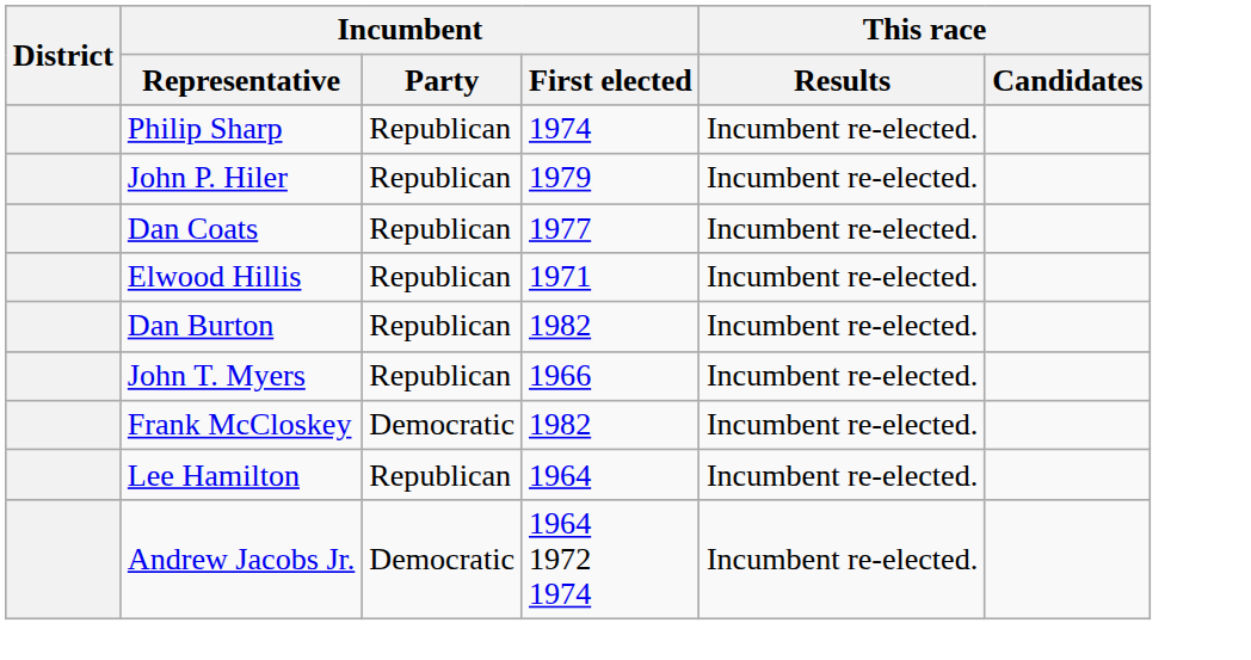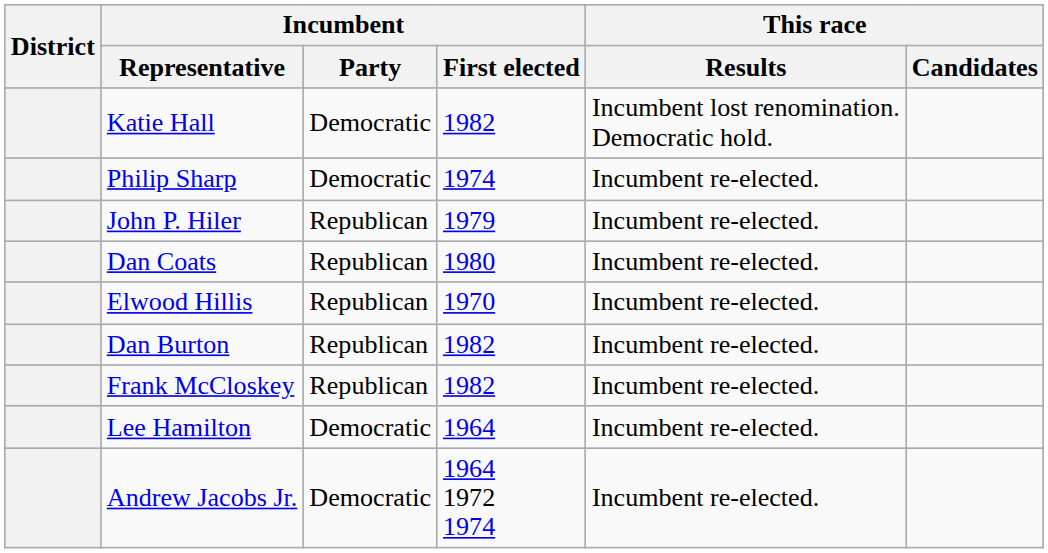 <table class=wikitable>
 <tr>
 <th rowspan=2>District</th>
 <th colspan=3>Incumbent</th>
 <th colspan=2>This race</th>
 </tr>
 <tr>
 <th>Representative</th>
 <th>Party</th>
 <th>First elected</th>
 <th>Results</th>
 <th>Candidates</th>
 </tr>
 <tr>
 <th></th>
+<td><a href='#'>Katie Hall</a></td>
+<td>Democratic</td>
+<td><a href='#'>1982</a></td>
+<td>Incumbent lost renomination.<br>Democratic hold.</td>
+<td nowrap></td>
+</tr>
+<tr>
+<th></th>
 <td><a href='#'>Philip Sharp</a></td>
-<td>Republican</td>
+<td>Democratic</td>
 <td><a href='#'>1974</a></td>
 <td>Incumbent re-elected.</td>
 <td nowrap></td>
 </tr>
 <tr>
 <th></th>
 <td><a href='#'>John P. Hiler</a></td>
 <td>Republican</td>
 <td><a href='#'>1979</a></td>
 <td>Incumbent re-elected.</td>
 <td nowrap></td>
 </tr>
 <tr>
 <th></th>
 <td><a href='#'>Dan Coats</a></td>
 <td>Republican</td>
-<td><a href='#'>1977</a></td>
+<td><a href='#'>1980</a></td>
 <td>Incumbent re-elected.</td>
 <td nowrap><br></td>
 </tr>
 <tr>
 <th></th>
 <td><a href='#'>Elwood Hillis</a></td>
 <td>Republican</td>
-<td><a href='#'>1971</a></td>
+<td><a href='#'>1970</a></td>
 <td>Incumbent re-elected.</td>
 <td nowrap></td>
 </tr>
 <tr>
 <th></th>
 <td><a href='#'>Dan Burton</a></td>
 <td>Republican</td>
 <td><a href='#'>1982</a></td>
 <td>Incumbent re-elected.</td>
 <td nowrap></td>
 </tr>
 <tr>
 <th></th>
-<td><a href='#'>John T. Myers</a></td>
+<td><a href='#'>Frank McCloskey</a></td>
 <td>Republican</td>
-<td><a href='#'>1966</a></td>
-<td>Incumbent re-elected.</td>
-<td nowrap></td>
-</tr>
-<tr>
-<th></th>
-<td><a href='#'>Frank McCloskey</a></td>
-<td>Democratic</td>
 <td><a href='#'>1982</a></td>
 <td>Incumbent re-elected.</td>
 <td nowrap></td>
 </tr>
 <tr>
 <th></th>
 <td><a href='#'>Lee Hamilton</a></td>
-<td>Republican</td>
+<td>Democratic</td>
 <td><a href='#'>1964</a></td>
 <td>Incumbent re-elected.</td>
 <td nowrap></td>
 </tr>
 <tr>
 <th></th>
 <td><a href='#'>Andrew Jacobs Jr.</a></td>
 <td>Democratic</td>
 <td><a href='#'>1964</a><br>1972 <br><a href='#'>1974</a></td>
 <td>Incumbent re-elected.</td>
 <td nowrap></td>
 </tr>
 </table>
